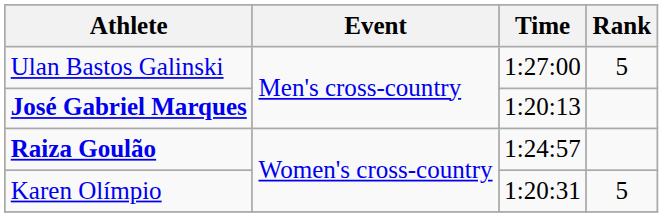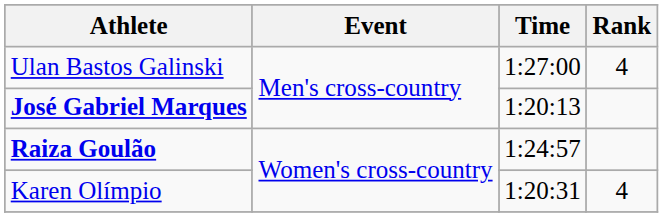 <table class=wikitable style="font-size:90%">
 <tr>
 <th>Athlete</th>
 <th>Event</th>
 <th>Time</th>
 <th>Rank</th>
 </tr>
 <tr align=center>
 <td align=left><a href='#'>Ulan Bastos Galinski</a></td>
 <td align=left rowspan=2><a href='#'>Men's cross-country</a></td>
 <td>1:27:00</td>
-<td>5</td>
+<td>4</td>
 </tr>
 <tr align=center>
 <td align=left><strong><a href='#'>José Gabriel Marques</a></strong></td>
 <td>1:20:13</td>
 <td></td>
 </tr>
 <tr align=center>
 <td align=left><strong><a href='#'>Raiza Goulão</a></strong></td>
 <td align=left rowspan=2><a href='#'>Women's cross-country</a></td>
 <td>1:24:57</td>
 <td></td>
 </tr>
 <tr align=center>
 <td align=left><a href='#'>Karen Olímpio</a></td>
 <td>1:20:31</td>
-<td>5</td>
+<td>4</td>
 </tr>
 </table>
